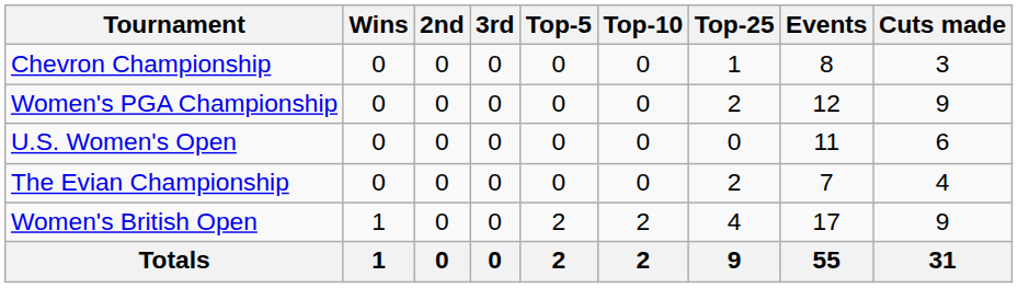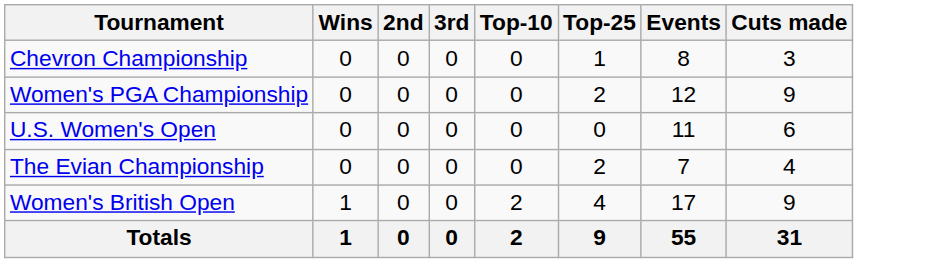 <table class=wikitable style=text-align:center>
 <tr>
 <th>Tournament</th>
 <th>Wins</th>
 <th>2nd</th>
 <th>3rd</th>
-<th>Top-5</th>
 <th>Top-10</th>
 <th>Top-25</th>
 <th>Events</th>
 <th>Cuts made</th>
 </tr>
 <tr>
 <td align=left><a href='#'>Chevron Championship</a></td>
 <td>0</td>
 <td>0</td>
 <td>0</td>
 <td>0</td>
-<td>0</td>
 <td>1</td>
 <td>8</td>
 <td>3</td>
 </tr>
 <tr>
 <td align=left><a href='#'>Women's PGA Championship</a></td>
-<td>0</td>
 <td>0</td>
 <td>0</td>
 <td>0</td>
 <td>0</td>
 <td>2</td>
 <td>12</td>
 <td>9</td>
 </tr>
 <tr>
 <td align=left><a href='#'>U.S. Women's Open</a></td>
 <td>0</td>
 <td>0</td>
 <td>0</td>
 <td>0</td>
 <td>0</td>
-<td>0</td>
 <td>11</td>
 <td>6</td>
 </tr>
 <tr>
 <td align=left><a href='#'>The Evian Championship</a></td>
-<td>0</td>
 <td>0</td>
 <td>0</td>
 <td>0</td>
 <td>0</td>
 <td>2</td>
 <td>7</td>
 <td>4</td>
 </tr>
 <tr>
 <td align=left><a href='#'>Women's British Open</a></td>
 <td>1</td>
 <td>0</td>
 <td>0</td>
 <td>2</td>
-<td>2</td>
 <td>4</td>
 <td>17</td>
 <td>9</td>
 </tr>
 <tr>
 <th>Totals</th>
 <th>1</th>
 <th>0</th>
 <th>0</th>
 <th>2</th>
-<th>2</th>
 <th>9</th>
 <th>55</th>
 <th>31</th>
 </tr>
 </table>
